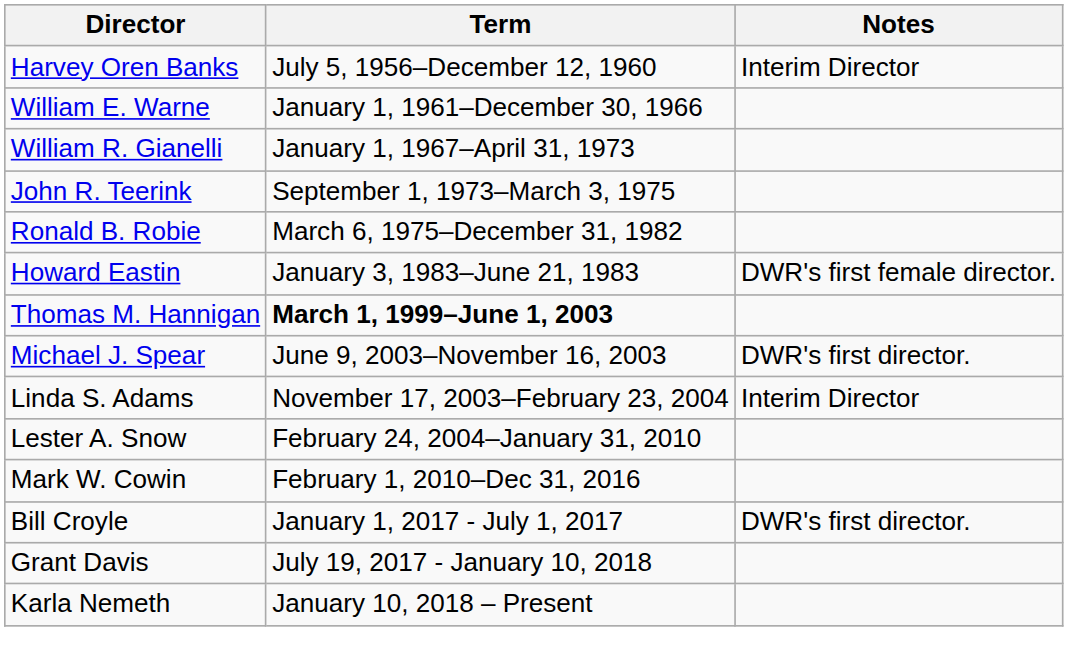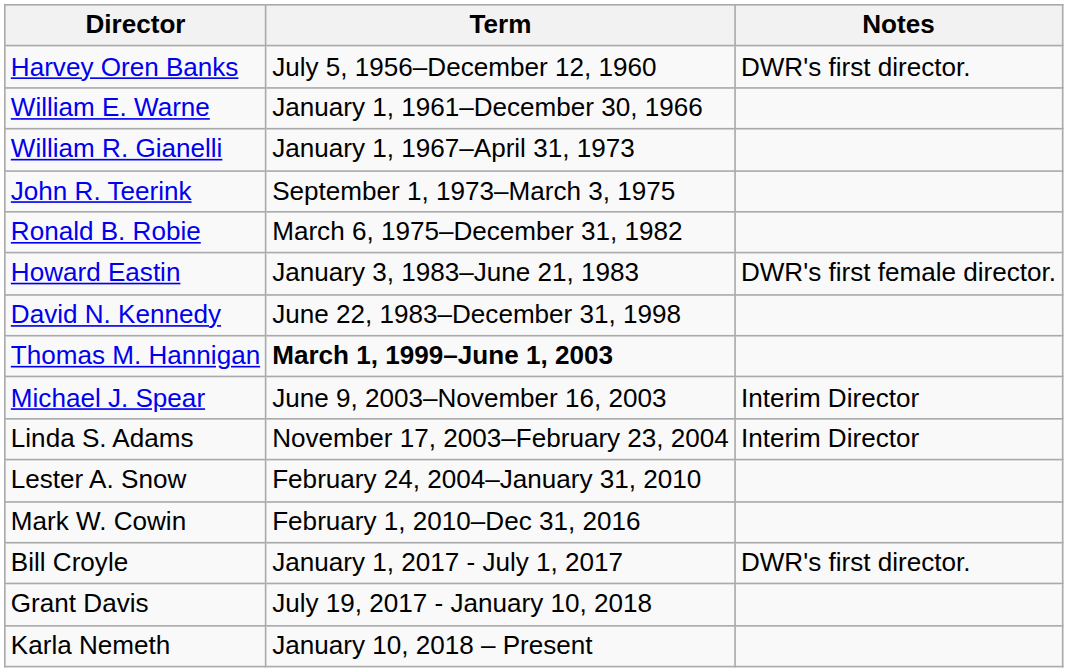 <table class="wikitable">
 <tr>
 <th>Director</th>
 <th>Term</th>
 <th>Notes</th>
 </tr>
 <tr>
 <td><a href='#'>Harvey Oren Banks</a></td>
 <td>July 5, 1956–December 12, 1960</td>
-<td>Interim Director</td>
+<td>DWR's first director.</td>
 </tr>
 <tr>
 <td><a href='#'>William E. Warne</a></td>
 <td>January 1, 1961–December 30, 1966</td>
 <td></td>
 </tr>
 <tr>
 <td><a href='#'>William R. Gianelli</a></td>
 <td>January 1, 1967–April 31, 1973</td>
 <td></td>
 </tr>
 <tr>
 <td><a href='#'>John R. Teerink</a></td>
 <td>September 1, 1973–March 3, 1975</td>
 <td></td>
 </tr>
 <tr>
 <td><a href='#'>Ronald B. Robie</a></td>
 <td>March 6, 1975–December 31, 1982</td>
 <td></td>
 </tr>
 <tr>
 <td><a href='#'>Howard Eastin</a></td>
 <td>January 3, 1983–June 21, 1983</td>
 <td>DWR's first female director.</td>
 </tr>
 <tr>
+<td><a href='#'>David N. Kennedy</a></td>
+<td>June 22, 1983–December 31, 1998</td>
+<td></td>
+</tr>
+<tr>
 <td><a href='#'>Thomas M. Hannigan</a></td>
 <td><strong>March 1, 1999–June 1, 2003</strong></td>
 <td></td>
 </tr>
 <tr>
 <td><a href='#'>Michael J. Spear</a></td>
 <td>June 9, 2003–November 16, 2003</td>
-<td>DWR's first director.</td>
+<td>Interim Director</td>
 </tr>
 <tr>
 <td>Linda S. Adams</td>
 <td>November 17, 2003–February 23, 2004</td>
 <td>Interim Director</td>
 </tr>
 <tr>
 <td>Lester A. Snow</td>
 <td>February 24, 2004–January 31, 2010</td>
 <td></td>
 </tr>
 <tr>
 <td>Mark W. Cowin</td>
 <td>February 1, 2010–Dec 31, 2016</td>
 <td></td>
 </tr>
 <tr>
 <td>Bill Croyle</td>
 <td>January 1, 2017 - July 1, 2017</td>
 <td>DWR's first director.</td>
 </tr>
 <tr>
 <td>Grant Davis</td>
 <td>July 19, 2017 - January 10, 2018</td>
 <td></td>
 </tr>
 <tr>
 <td>Karla Nemeth</td>
 <td>January 10, 2018 – Present</td>
 <td></td>
 </tr>
 </table>
